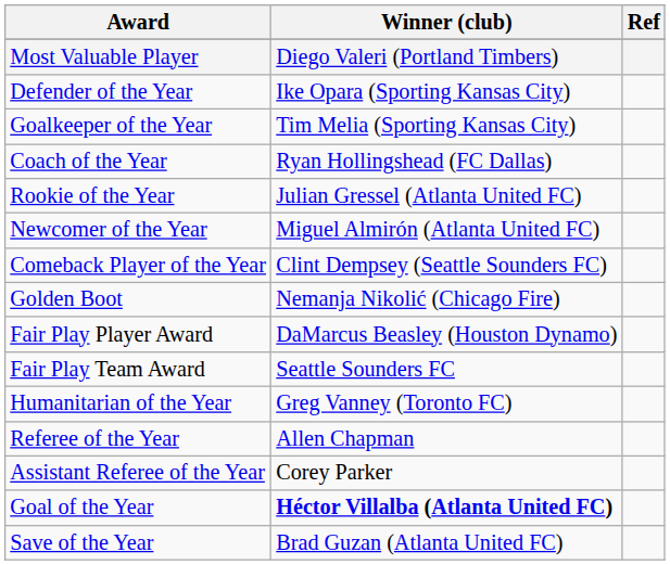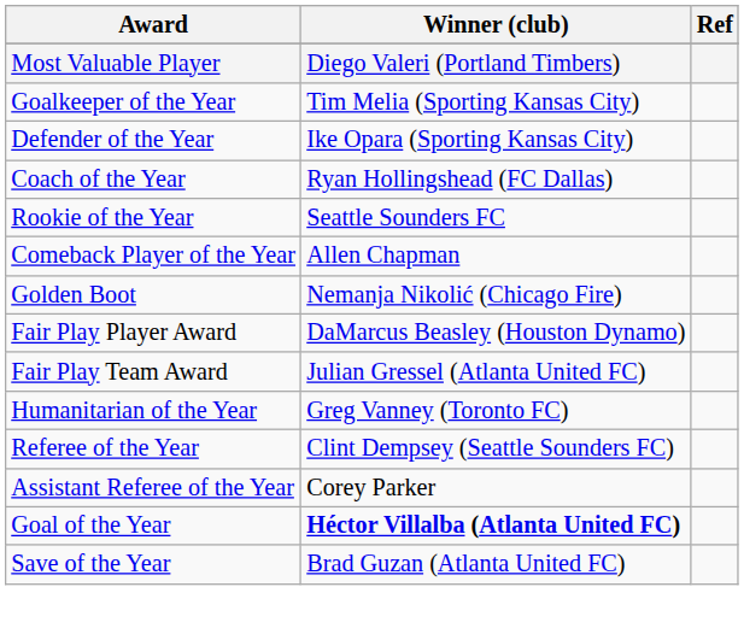 <table class="wikitable">
 <tr style="background:#cccccc;">
 <th>Award</th>
 <th>Winner (club)</th>
 <th>Ref</th>
 </tr>
 <tr>
 </tr>
 <tr style="background:#f4f4f4;">
 <td><a href='#'>Most Valuable Player</a></td>
 <td><a href='#'>Diego Valeri</a> (<a href='#'>Portland Timbers</a>)</td>
 <td style="text-align: center;"></td>
 </tr>
 <tr>
-<td><a href='#'>Defender of the Year</a></td>
-<td><a href='#'>Ike Opara</a> (<a href='#'>Sporting Kansas City</a>)</td>
+<td><a href='#'>Goalkeeper of the Year</a></td>
+<td><a href='#'>Tim Melia</a> (<a href='#'>Sporting Kansas City</a>)</td>
 <td style="text-align: center;"></td>
 </tr>
 <tr>
-<td><a href='#'>Goalkeeper of the Year</a></td>
-<td><a href='#'>Tim Melia</a> (<a href='#'>Sporting Kansas City</a>)</td>
+<td><a href='#'>Defender of the Year</a></td>
+<td><a href='#'>Ike Opara</a> (<a href='#'>Sporting Kansas City</a>)</td>
 <td style="text-align: center;"></td>
 </tr>
 <tr>
 <td><a href='#'>Coach of the Year</a></td>
 <td><a href='#'>Ryan Hollingshead</a> (<a href='#'>FC Dallas</a>)</td>
 <td style="text-align: center;"></td>
 </tr>
 <tr>
 <td><a href='#'>Rookie of the Year</a></td>
-<td><a href='#'>Julian Gressel</a> (<a href='#'>Atlanta United FC</a>)</td>
-<td style="text-align: center;"></td>
-</tr>
-<tr>
-<td><a href='#'>Newcomer of the Year</a></td>
-<td><a href='#'>Miguel Almirón</a> (<a href='#'>Atlanta United FC</a>)</td>
+<td><a href='#'>Seattle Sounders FC</a></td>
 <td style="text-align: center;"></td>
 </tr>
 <tr>
 <td><a href='#'>Comeback Player of the Year</a></td>
-<td><a href='#'>Clint Dempsey</a> (<a href='#'>Seattle Sounders FC</a>)</td>
+<td><a href='#'>Allen Chapman</a></td>
 <td style="text-align: center;"></td>
 </tr>
 <tr>
 <td><a href='#'>Golden Boot</a></td>
 <td><a href='#'>Nemanja Nikolić</a> (<a href='#'>Chicago Fire</a>)</td>
 <td style="text-align: center;"></td>
 </tr>
 <tr>
 <td><a href='#'>Fair Play</a> Player Award</td>
 <td><a href='#'>DaMarcus Beasley</a> (<a href='#'>Houston Dynamo</a>)</td>
 <td></td>
 </tr>
 <tr>
 <td><a href='#'>Fair Play</a> Team Award</td>
-<td><a href='#'>Seattle Sounders FC</a></td>
+<td><a href='#'>Julian Gressel</a> (<a href='#'>Atlanta United FC</a>)</td>
 <td></td>
 </tr>
 <tr>
 <td><a href='#'>Humanitarian of the Year</a></td>
 <td><a href='#'>Greg Vanney</a> (<a href='#'>Toronto FC</a>)</td>
 <td style="text-align: center;"></td>
 </tr>
 <tr>
 <td><a href='#'>Referee of the Year</a></td>
-<td><a href='#'>Allen Chapman</a></td>
+<td><a href='#'>Clint Dempsey</a> (<a href='#'>Seattle Sounders FC</a>)</td>
 <td></td>
 </tr>
 <tr>
 <td><a href='#'>Assistant Referee of the Year</a></td>
 <td>Corey Parker</td>
 <td></td>
 </tr>
 <tr>
 <td><a href='#'>Goal of the Year</a></td>
 <td><strong><a href='#'>Héctor Villalba</a> (<a href='#'>Atlanta United FC</a>)</strong></td>
 <td style="text-align: center;"></td>
 </tr>
 <tr>
 <td><a href='#'>Save of the Year</a></td>
 <td><a href='#'>Brad Guzan</a> (<a href='#'>Atlanta United FC</a>)</td>
 <td style="text-align: center;"></td>
 </tr>
 </table>
